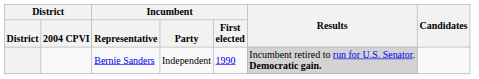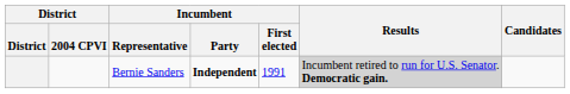 <table class="wikitable">
 <tr>
 <th colspan=2>District</th>
 <th colspan=3>Incumbent</th>
 <th rowspan=2>Results</th>
 <th rowspan=2>Candidates</th>
 </tr>
 <tr valign=bottom>
 <th>District</th>
 <th>2004 CPVI</th>
 <th>Representative</th>
 <th>Party</th>
 <th>First<br>elected</th>
 </tr>
 <tr>
 <th></th>
 <td></td>
 <td><a href='#'>Bernie Sanders</a></td>
-<td>Independent</td>
-<td><a href='#'>1990</a></td>
+<td><strong>Independent</strong></td>
+<td><a href='#'>1991</a></td>
 <td style="background: lightgrey;">Incumbent retired to <a href='#'>run for U.S. Senator</a>.<br><strong>Democratic gain.</strong></td>
 <td nowrap><br></td>
 </tr>
 </table>
